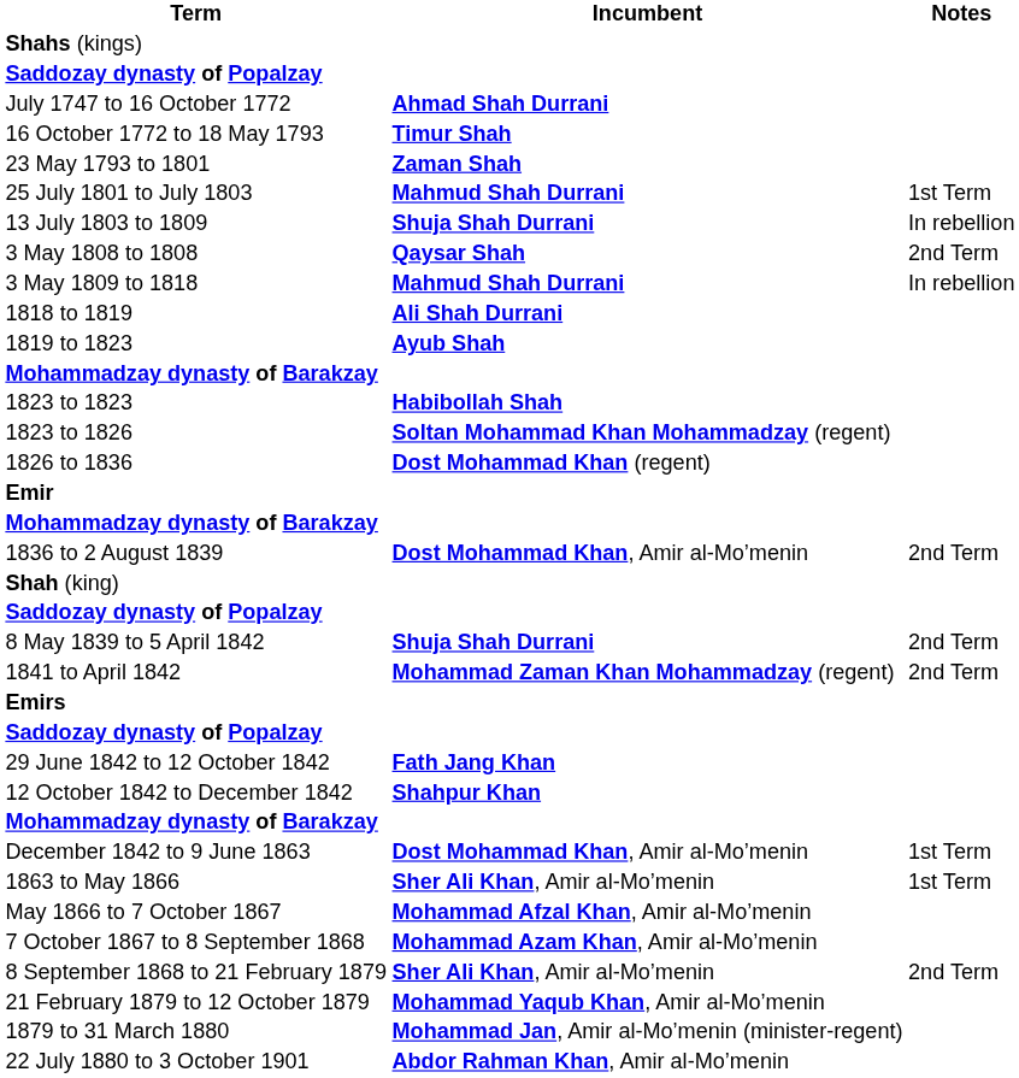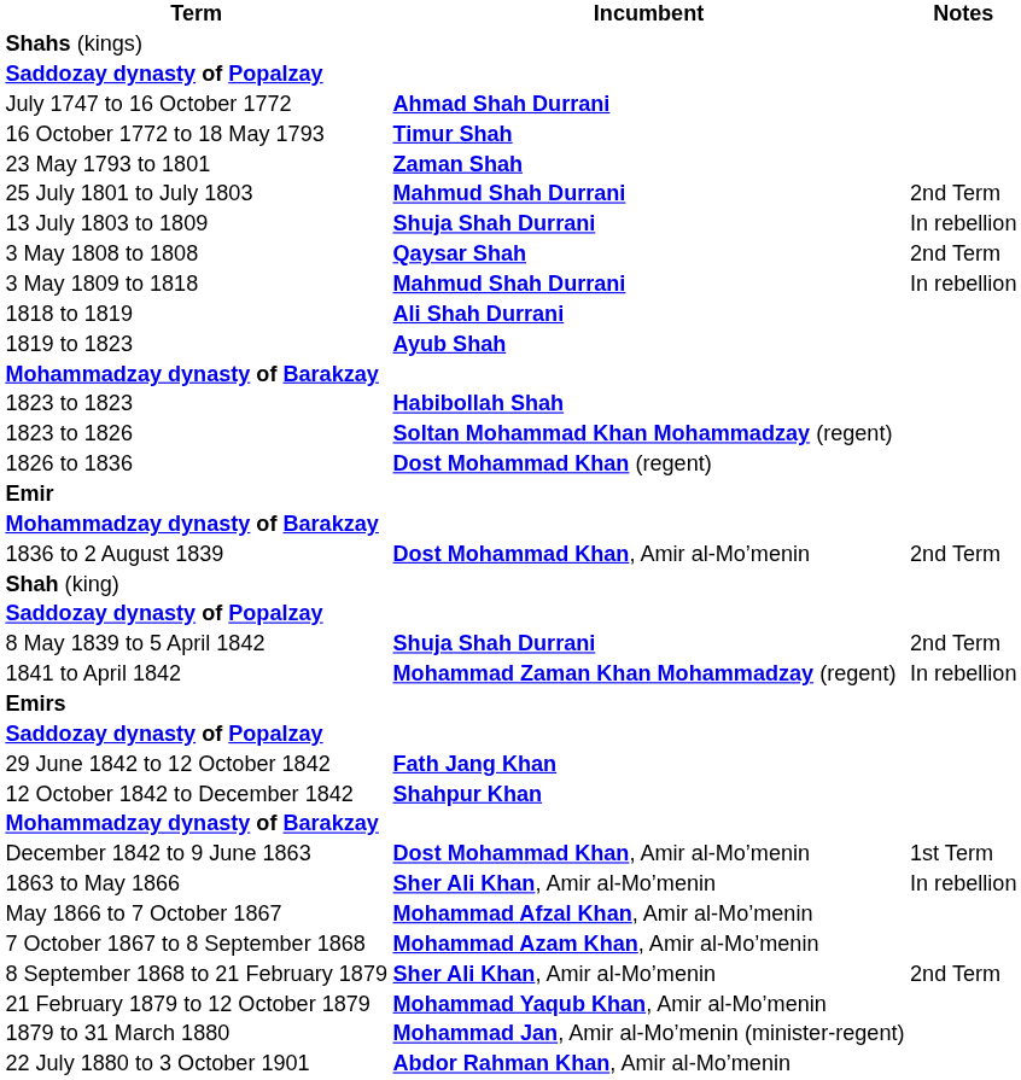 <table>
 <tr>
 <th>Term</th>
 <th>Incumbent</th>
 <th>Notes</th>
 </tr>
 <tr>
 <td><strong>Shahs</strong> (kings)</td>
 </tr>
 <tr>
 <td><strong><a href='#'>Saddozay dynasty</a> of <a href='#'>Popalzay</a></strong></td>
 </tr>
 <tr>
 <td>July 1747 to 16 October 1772</td>
 <td><strong><a href='#'>Ahmad Shah Durrani</a></strong></td>
 </tr>
 <tr>
 <td>16 October 1772 to 18 May 1793</td>
 <td><strong><a href='#'>Timur Shah</a></strong></td>
 </tr>
 <tr>
 <td>23 May 1793 to 1801</td>
 <td><strong><a href='#'>Zaman Shah</a></strong></td>
 </tr>
 <tr>
 <td>25 July 1801 to July 1803</td>
 <td><strong><a href='#'>Mahmud Shah Durrani</a></strong></td>
-<td>1st Term</td>
+<td>2nd Term</td>
 </tr>
 <tr>
 <td>13 July 1803 to 1809</td>
 <td><strong><a href='#'>Shuja Shah Durrani</a></strong></td>
 <td>In rebellion</td>
 </tr>
 <tr>
 <td>3 May 1808 to 1808</td>
 <td><strong><a href='#'>Qaysar Shah</a></strong></td>
 <td>2nd Term</td>
 </tr>
 <tr>
 <td>3 May 1809 to 1818</td>
 <td><strong><a href='#'>Mahmud Shah Durrani</a></strong></td>
 <td>In rebellion</td>
 </tr>
 <tr>
 <td>1818 to 1819</td>
 <td><strong><a href='#'>Ali Shah Durrani</a></strong></td>
 </tr>
 <tr>
 <td>1819 to 1823</td>
 <td><strong><a href='#'>Ayub Shah</a></strong></td>
 </tr>
 <tr>
 <td><strong><a href='#'>Mohammadzay dynasty</a> of <a href='#'>Barakzay</a></strong></td>
 </tr>
 <tr>
 <td>1823 to 1823</td>
 <td><strong><a href='#'>Habibollah Shah</a></strong></td>
 </tr>
 <tr>
 <td>1823 to 1826</td>
 <td><strong><a href='#'>Soltan Mohammad Khan Mohammadzay</a></strong> (regent)</td>
 </tr>
 <tr>
 <td>1826 to 1836</td>
 <td><strong><a href='#'>Dost Mohammad Khan</a></strong> (regent)</td>
 </tr>
 <tr>
 <td><strong>Emir</strong></td>
 </tr>
 <tr>
 <td><strong><a href='#'>Mohammadzay dynasty</a> of <a href='#'>Barakzay</a></strong></td>
 </tr>
 <tr>
 <td>1836 to 2 August 1839</td>
 <td><strong><a href='#'>Dost Mohammad Khan</a></strong>, Amir al-Mo’menin</td>
 <td>2nd Term</td>
 </tr>
 <tr>
 <td><strong>Shah</strong> (king)</td>
 </tr>
 <tr>
 <td><strong><a href='#'>Saddozay dynasty</a> of <a href='#'>Popalzay</a></strong></td>
 </tr>
 <tr>
 <td>8 May 1839 to 5 April 1842</td>
 <td><strong><a href='#'>Shuja Shah Durrani</a></strong></td>
 <td>2nd Term</td>
 </tr>
 <tr>
 <td>1841 to April 1842</td>
 <td><strong><a href='#'>Mohammad Zaman Khan Mohammadzay</a></strong> (regent)</td>
-<td>2nd Term</td>
+<td>In rebellion</td>
 </tr>
 <tr>
 <td><strong>Emirs</strong></td>
 </tr>
 <tr>
 <td><strong><a href='#'>Saddozay dynasty</a> of <a href='#'>Popalzay</a></strong></td>
 </tr>
 <tr>
 <td>29 June 1842 to 12 October 1842</td>
 <td><strong><a href='#'>Fath Jang Khan</a></strong></td>
 </tr>
 <tr>
 <td>12 October 1842 to December 1842</td>
 <td><strong><a href='#'>Shahpur Khan</a></strong></td>
 </tr>
 <tr>
 <td><strong><a href='#'>Mohammadzay dynasty</a> of <a href='#'>Barakzay</a></strong></td>
 </tr>
 <tr>
 <td>December 1842 to 9 June 1863</td>
 <td><strong><a href='#'>Dost Mohammad Khan</a></strong>, Amir al-Mo’menin</td>
 <td>1st Term</td>
 </tr>
 <tr>
 <td>1863 to May 1866</td>
 <td><strong><a href='#'>Sher Ali Khan</a></strong>, Amir al-Mo’menin</td>
-<td>1st Term</td>
+<td>In rebellion</td>
 </tr>
 <tr>
 <td>May 1866 to 7 October 1867</td>
 <td><strong><a href='#'>Mohammad Afzal Khan</a></strong>, Amir al-Mo’menin</td>
 </tr>
 <tr>
 <td>7 October 1867 to 8 September 1868</td>
 <td><strong><a href='#'>Mohammad Azam Khan</a></strong>, Amir al-Mo’menin</td>
 </tr>
 <tr>
 <td>8 September 1868 to 21 February 1879</td>
 <td><strong><a href='#'>Sher Ali Khan</a></strong>, Amir al-Mo’menin</td>
 <td>2nd Term</td>
 </tr>
 <tr>
 <td>21 February 1879 to 12 October 1879</td>
 <td><strong><a href='#'>Mohammad Yaqub Khan</a></strong>, Amir al-Mo’menin</td>
 </tr>
 <tr>
 <td>1879 to 31 March 1880</td>
 <td><strong><a href='#'>Mohammad Jan</a></strong>, Amir al-Mo’menin (minister-regent)</td>
 </tr>
 <tr>
 <td>22 July 1880 to 3 October 1901</td>
 <td><strong><a href='#'>Abdor Rahman Khan</a></strong>, Amir al-Mo’menin</td>
 </tr>
 <tr>
 </tr>
 </table>
